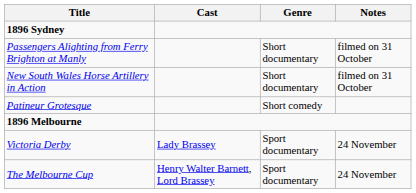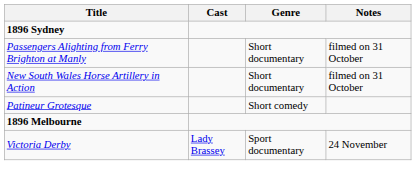 <table class="wikitable">
 <tr>
 <th>Title</th>
 <th>Cast</th>
 <th>Genre</th>
 <th>Notes</th>
 </tr>
 <tr>
 <td><strong>1896 Sydney</strong></td>
 </tr>
 <tr>
 <td><em><a href='#'>Passengers Alighting from Ferry Brighton at Manly</a></em></td>
 <td></td>
 <td>Short documentary</td>
 <td>filmed on 31 October</td>
 </tr>
 <tr>
 <td><em><a href='#'>New South Wales Horse Artillery in Action</a></em></td>
 <td></td>
 <td>Short documentary</td>
 <td>filmed on 31 October</td>
 </tr>
 <tr>
 <td><em><a href='#'>Patineur Grotesque</a></em></td>
 <td></td>
 <td>Short comedy</td>
 <td></td>
 </tr>
 <tr>
 <td><strong>1896 Melbourne</strong></td>
 </tr>
 <tr>
 <td><em><a href='#'>Victoria Derby</a></em></td>
 <td><a href='#'>Lady Brassey</a></td>
 <td>Sport documentary</td>
 <td>24 November </td>
 </tr>
-<tr>
-<td><em><a href='#'>The Melbourne Cup</a></em></td>
-<td><a href='#'>Henry Walter Barnett</a>, <a href='#'>Lord Brassey</a></td>
-<td>Sport documentary</td>
-<td>24 November </td>
-</tr>
 </table>
